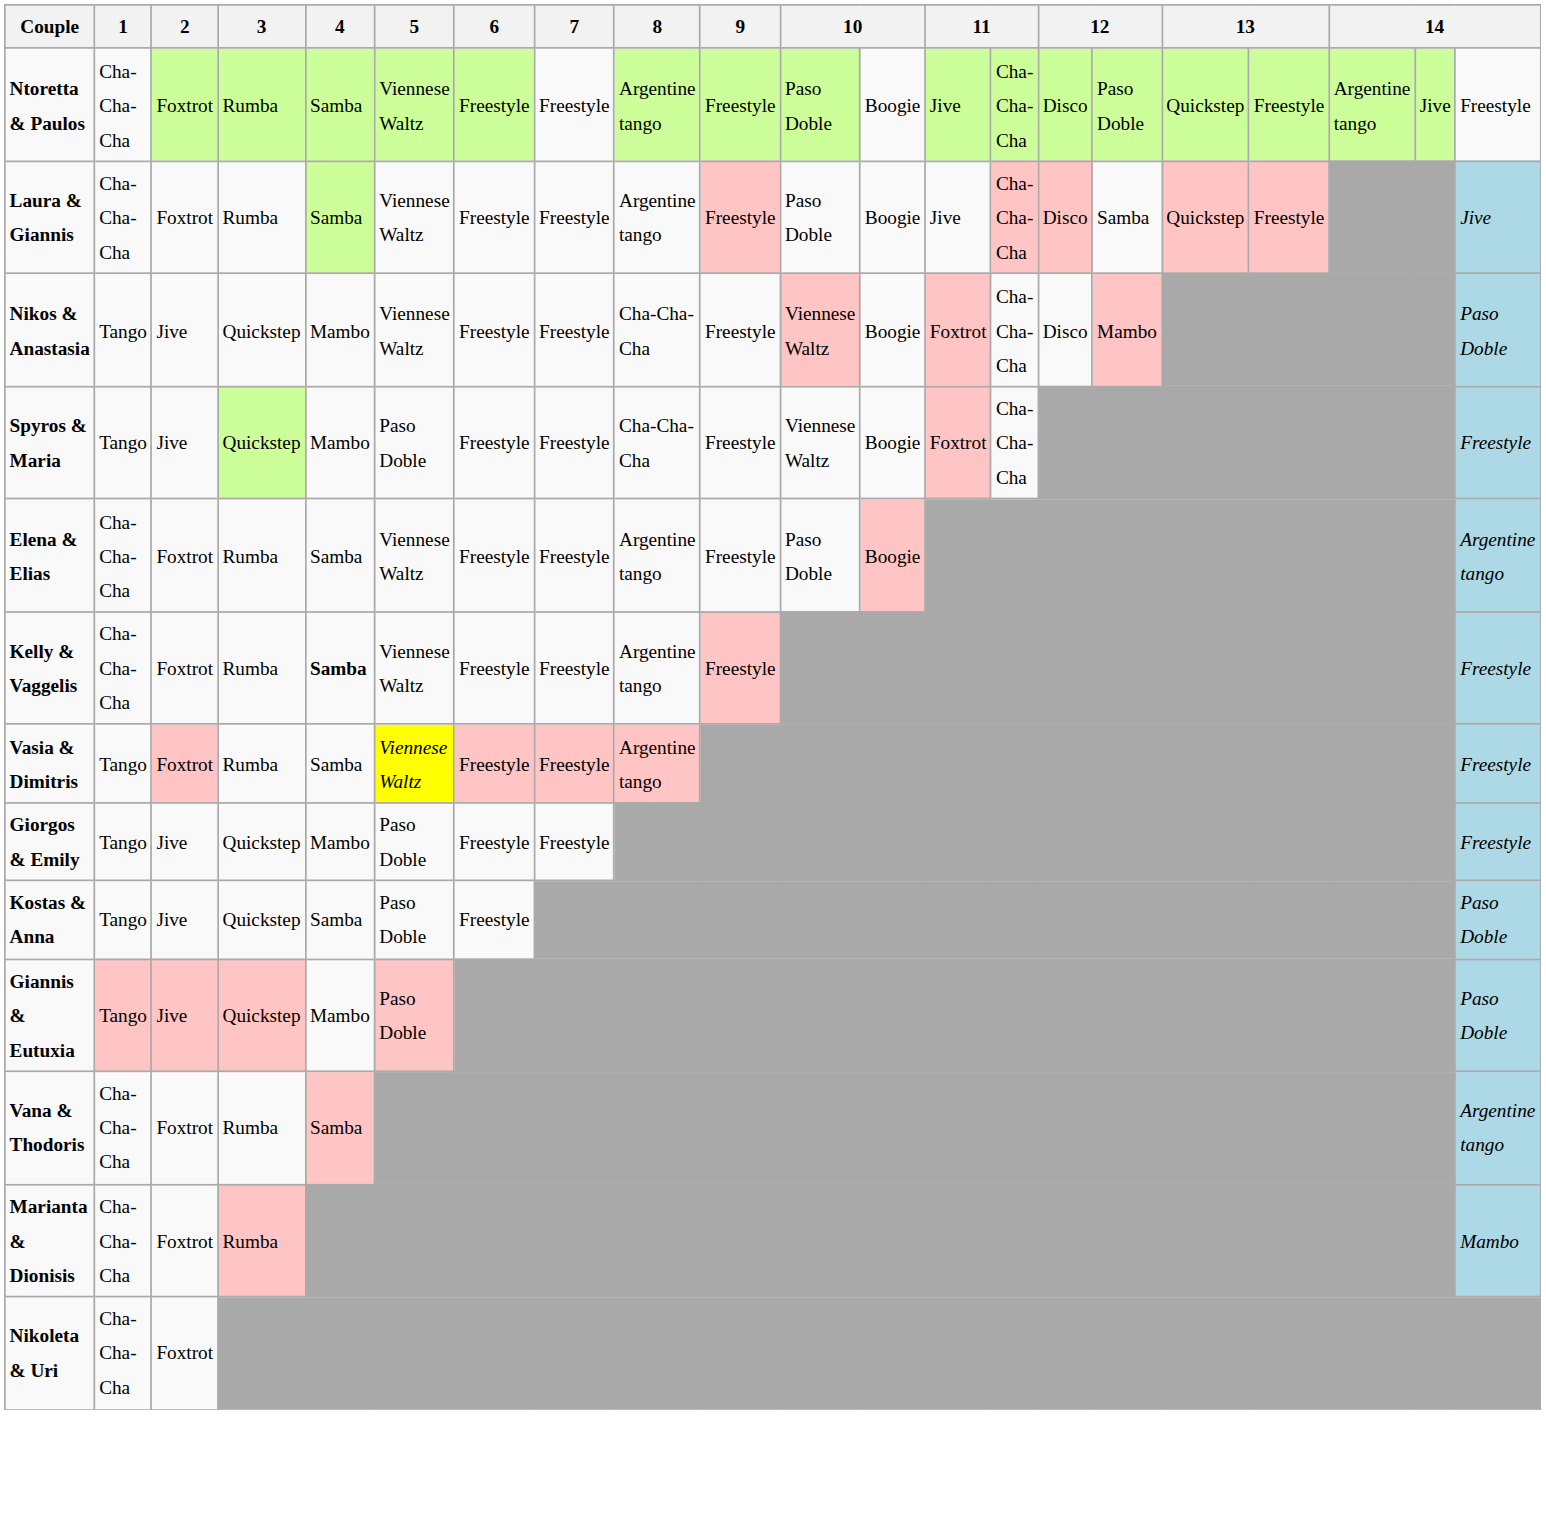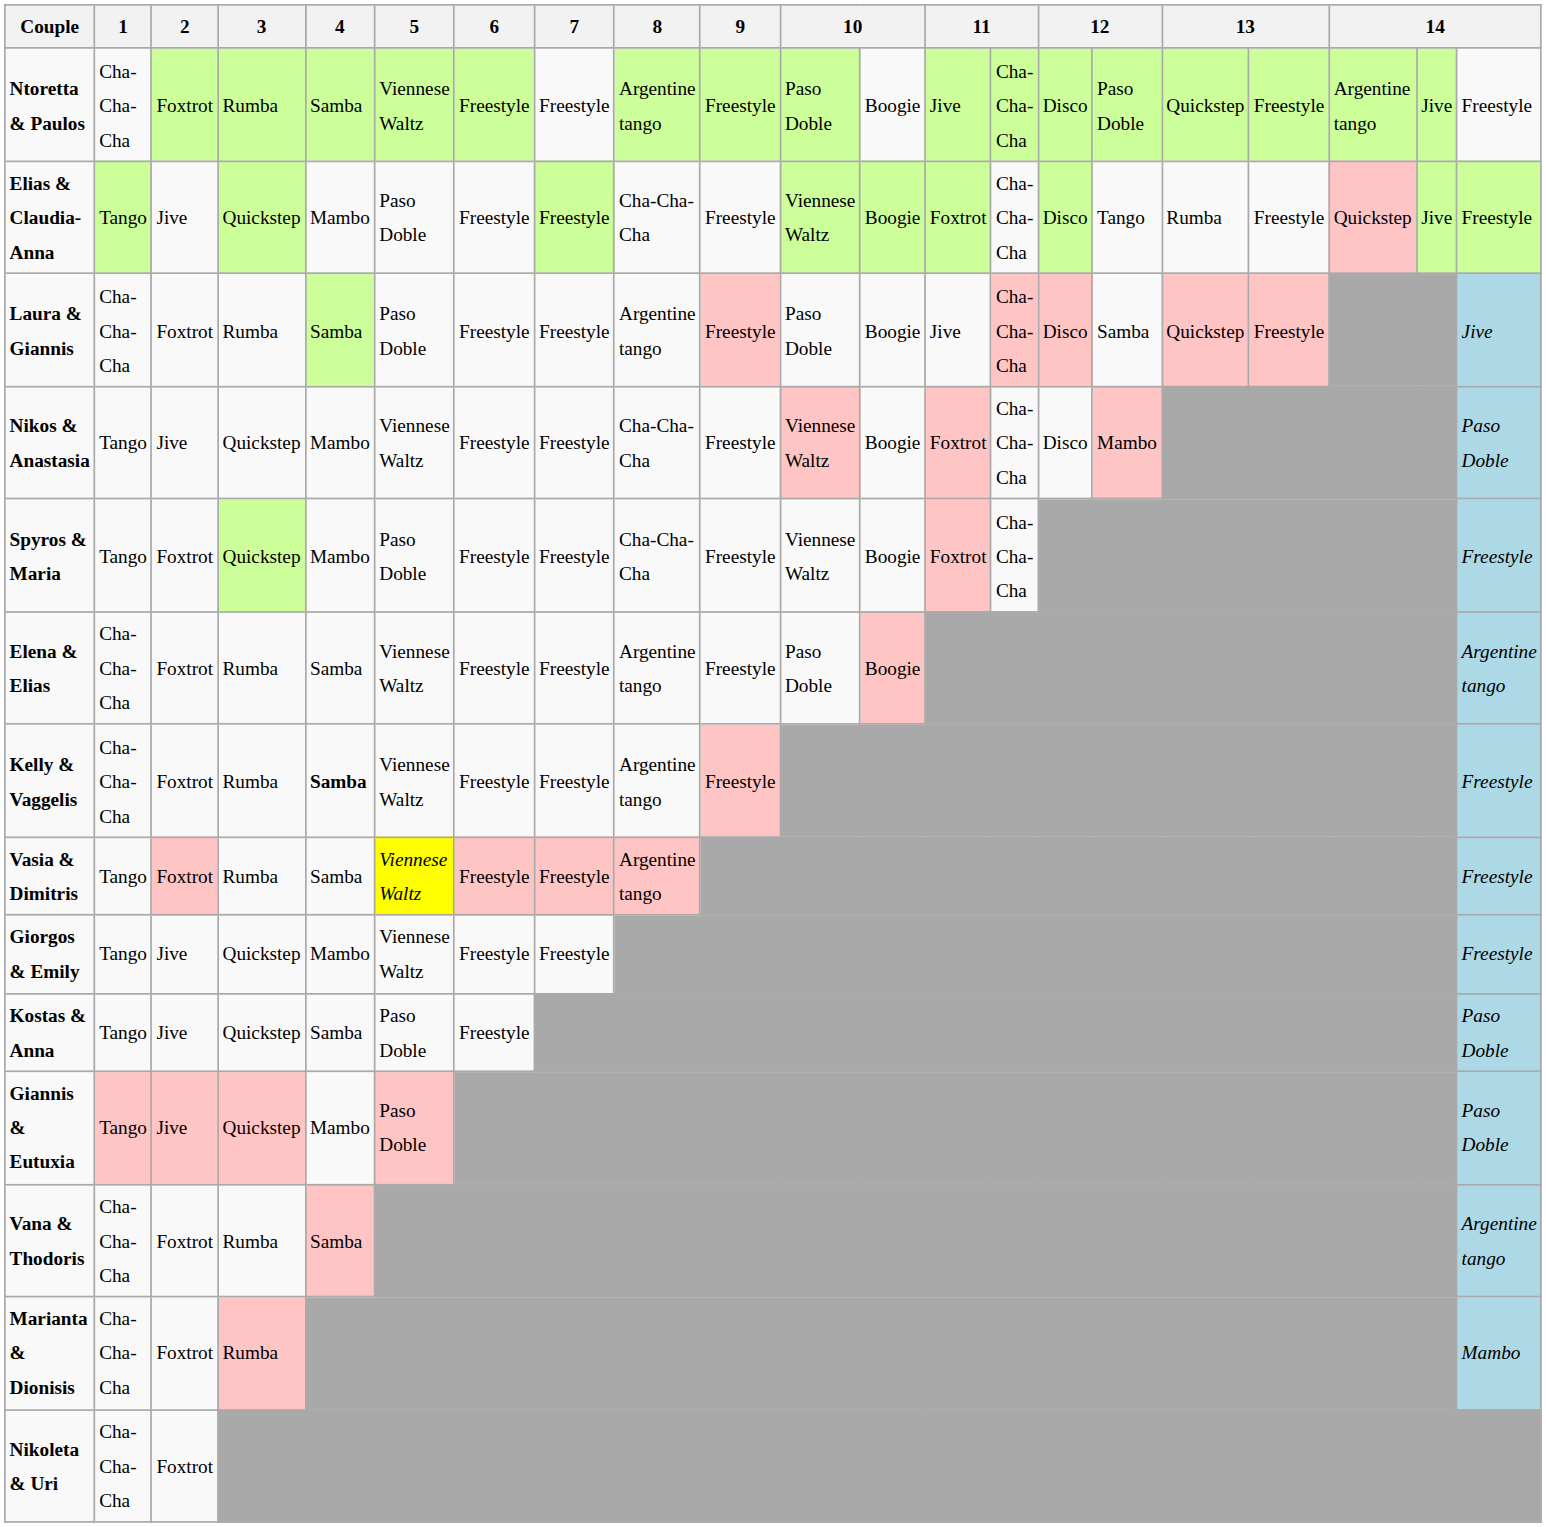 <table class="wikitable" style="text-align:left; font-size:70%; line-height:20px;" width="100%">
 <tr>
 <th>Couple</th>
 <th>1</th>
 <th>2</th>
 <th>3</th>
 <th>4</th>
 <th>5</th>
 <th>6</th>
 <th>7</th>
 <th>8</th>
 <th>9</th>
 <th colspan="2">10</th>
 <th colspan="2">11</th>
 <th colspan="2">12</th>
 <th colspan="2">13</th>
 <th colspan="3">14</th>
 </tr>
 <tr>
 <td><strong>Ntoretta & Paulos</strong></td>
 <td>Cha-Cha-Cha</td>
 <td style="background:#cf9;">Foxtrot</td>
 <td style="background:#cf9;">Rumba</td>
 <td style="background:#cf9;">Samba</td>
 <td style="background:#cf9;">Viennese Waltz</td>
 <td style="background:#cf9;">Freestyle</td>
 <td>Freestyle</td>
 <td style="background:#cf9;">Argentine tango</td>
 <td style="background:#cf9;">Freestyle</td>
 <td style="background:#cf9;">Paso Doble</td>
 <td>Boogie</td>
 <td style="background:#cf9;">Jive</td>
 <td style="background:#cf9;">Cha-Cha-Cha</td>
 <td style="background:#cf9;">Disco</td>
 <td style="background:#cf9;">Paso Doble</td>
 <td style="background:#cf9;">Quickstep</td>
 <td style="background:#cf9;">Freestyle</td>
 <td style="background:#cf9;">Argentine tango</td>
 <td style="background:#cf9;">Jive</td>
 <td>Freestyle</td>
 </tr>
 <tr>
+<td><strong>Elias & Claudia-Anna</strong></td>
+<td style="background:#cf9;">Tango</td>
+<td>Jive</td>
+<td style="background:#cf9;">Quickstep</td>
+<td>Mambo</td>
+<td>Paso Doble</td>
+<td>Freestyle</td>
+<td style="background:#cf9;">Freestyle</td>
+<td>Cha-Cha-Cha</td>
+<td>Freestyle</td>
+<td style="background:#cf9;">Viennese Waltz</td>
+<td style="background:#cf9;">Boogie</td>
+<td style="background:#cf9;">Foxtrot</td>
+<td>Cha-Cha-Cha</td>
+<td style="background:#cf9;">Disco</td>
+<td>Tango</td>
+<td>Rumba</td>
+<td>Freestyle</td>
+<td style="background:#ffc5c5;">Quickstep</td>
+<td style="background:#cf9;">Jive</td>
+<td style="background:#cf9;">Freestyle</td>
+</tr>
+<tr>
 <td><strong>Laura & Giannis</strong></td>
 <td>Cha-Cha-Cha</td>
 <td>Foxtrot</td>
 <td>Rumba</td>
 <td style="background:#cf9;">Samba</td>
-<td>Viennese Waltz</td>
+<td>Paso Doble</td>
 <td>Freestyle</td>
 <td>Freestyle</td>
 <td>Argentine tango</td>
 <td style="background:#ffc5c5;">Freestyle</td>
 <td>Paso Doble</td>
 <td>Boogie</td>
 <td>Jive</td>
 <td style="background:#ffc5c5;">Cha-Cha-Cha</td>
 <td style="background:#ffc5c5;">Disco</td>
 <td>Samba</td>
 <td style="background:#ffc5c5;">Quickstep</td>
 <td style="background:#ffc5c5;">Freestyle</td>
 <td style="background:darkgray;" colspan="2"></td>
 <td style="background:lightblue;"><em>Jive</em></td>
 </tr>
 <tr>
 <td><strong>Nikos & Anastasia</strong></td>
 <td>Tango</td>
 <td>Jive</td>
 <td>Quickstep</td>
 <td>Mambo</td>
 <td>Viennese Waltz</td>
 <td>Freestyle</td>
 <td>Freestyle</td>
 <td>Cha-Cha-Cha</td>
 <td>Freestyle</td>
 <td style="background:#ffc5c5;">Viennese Waltz</td>
 <td>Boogie</td>
 <td style="background:#ffc5c5;">Foxtrot</td>
 <td>Cha-Cha-Cha</td>
 <td>Disco</td>
 <td style="background:#ffc5c5;">Mambo</td>
 <td style="background:darkgray;" colspan="4"></td>
 <td style="background:lightblue;"><em>Paso Doble</em></td>
 </tr>
 <tr>
 <td><strong>Spyros & Maria</strong></td>
 <td>Tango</td>
-<td>Jive</td>
+<td>Foxtrot</td>
 <td style="background:#cf9;">Quickstep</td>
 <td>Mambo</td>
 <td>Paso Doble</td>
 <td>Freestyle</td>
 <td>Freestyle</td>
 <td>Cha-Cha-Cha</td>
 <td>Freestyle</td>
 <td>Viennese Waltz</td>
 <td>Boogie</td>
 <td style="background:#ffc5c5;">Foxtrot</td>
 <td>Cha-Cha-Cha</td>
 <td style="background:darkgray;" colspan="6"></td>
 <td style="background:lightblue;"><em>Freestyle</em></td>
 </tr>
 <tr>
 <td><strong>Elena & Elias</strong></td>
 <td>Cha-Cha-Cha</td>
 <td>Foxtrot</td>
 <td>Rumba</td>
 <td>Samba</td>
 <td>Viennese Waltz</td>
 <td>Freestyle</td>
 <td>Freestyle</td>
 <td>Argentine tango</td>
 <td>Freestyle</td>
 <td>Paso Doble</td>
 <td style="background:#ffc5c5;">Boogie</td>
 <td style="background:darkgray;" colspan="8"></td>
 <td style="background:lightblue;"><em>Argentine tango</em></td>
 </tr>
 <tr>
 <td><strong>Kelly & Vaggelis</strong></td>
 <td>Cha-Cha-Cha</td>
 <td>Foxtrot</td>
 <td>Rumba</td>
 <td><strong>Samba</strong></td>
 <td>Viennese Waltz</td>
 <td>Freestyle</td>
 <td>Freestyle</td>
 <td>Argentine tango</td>
 <td style="background:#ffc5c5;">Freestyle</td>
 <td style="background:darkgray;" colspan="10"></td>
 <td style="background:lightblue;"><em>Freestyle</em></td>
 </tr>
 <tr>
 <td><strong>Vasia & Dimitris</strong></td>
 <td>Tango</td>
 <td style="background:#ffc5c5;">Foxtrot</td>
 <td>Rumba</td>
 <td>Samba</td>
 <td style="background:yellow;"><em>Viennese Waltz</em></td>
 <td style="background:#ffc5c5;">Freestyle</td>
 <td style="background:#ffc5c5;">Freestyle</td>
 <td style="background:#ffc5c5;">Argentine tango</td>
 <td style="background:darkgray;" colspan="11"></td>
 <td style="background:lightblue;"><em>Freestyle</em></td>
 </tr>
 <tr>
 <td><strong>Giorgos & Emily</strong></td>
 <td>Tango</td>
 <td>Jive</td>
 <td>Quickstep</td>
 <td>Mambo</td>
-<td>Paso Doble</td>
+<td>Viennese Waltz</td>
 <td>Freestyle</td>
 <td>Freestyle</td>
 <td style="background:darkgray;" colspan="12"></td>
 <td style="background:lightblue;"><em>Freestyle</em></td>
 </tr>
 <tr>
 <td><strong>Kostas & Anna</strong></td>
 <td>Tango</td>
 <td>Jive</td>
 <td>Quickstep</td>
 <td>Samba</td>
 <td>Paso Doble</td>
 <td>Freestyle</td>
 <td style="background:darkgray;" colspan="13"></td>
 <td style="background:lightblue;"><em>Paso Doble</em></td>
 </tr>
 <tr>
 <td><strong>Giannis & Eutuxia</strong></td>
 <td style="background:#ffc5c5;">Tango</td>
 <td style="background:#ffc5c5;">Jive</td>
 <td style="background:#ffc5c5;">Quickstep</td>
 <td>Mambo</td>
 <td style="background:#ffc5c5;">Paso Doble</td>
 <td style="background:darkgray;" colspan="14"></td>
 <td style="background:lightblue;"><em>Paso Doble</em></td>
 </tr>
 <tr>
 <td><strong>Vana & Thodoris</strong></td>
 <td>Cha-Cha-Cha</td>
 <td>Foxtrot</td>
 <td>Rumba</td>
 <td style="background:#ffc5c5;">Samba</td>
 <td style="background:darkgray;" colspan="15"></td>
 <td style="background:lightblue;"><em>Argentine tango</em></td>
 </tr>
 <tr>
 <td><strong>Marianta & Dionisis</strong></td>
 <td>Cha-Cha-Cha</td>
 <td>Foxtrot</td>
 <td style="background:#ffc5c5;">Rumba</td>
 <td style="background:darkgray;" colspan="16"></td>
 <td style="background:lightblue;"><em>Mambo</em></td>
 </tr>
 <tr>
 <td><strong>Nikoleta & Uri</strong></td>
 <td>Cha-Cha-Cha</td>
 <td>Foxtrot</td>
 <td style="background:darkgray;" colspan="18"></td>
 </tr>
 </table>
